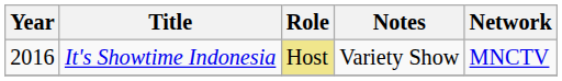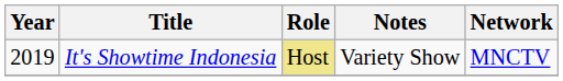 <table class="wikitable">
 <tr>
 <th>Year</th>
 <th>Title</th>
 <th>Role</th>
 <th>Notes</th>
 <th>Network</th>
 </tr>
 <tr>
-<td>2016</td>
+<td>2019</td>
 <td><em><a href='#'>It's Showtime Indonesia</a></em></td>
 <td style="background: khaki;">Host</td>
 <td>Variety Show</td>
 <td><a href='#'>MNCTV</a></td>
 </tr>
 <tr>
 </tr>
 </table>
